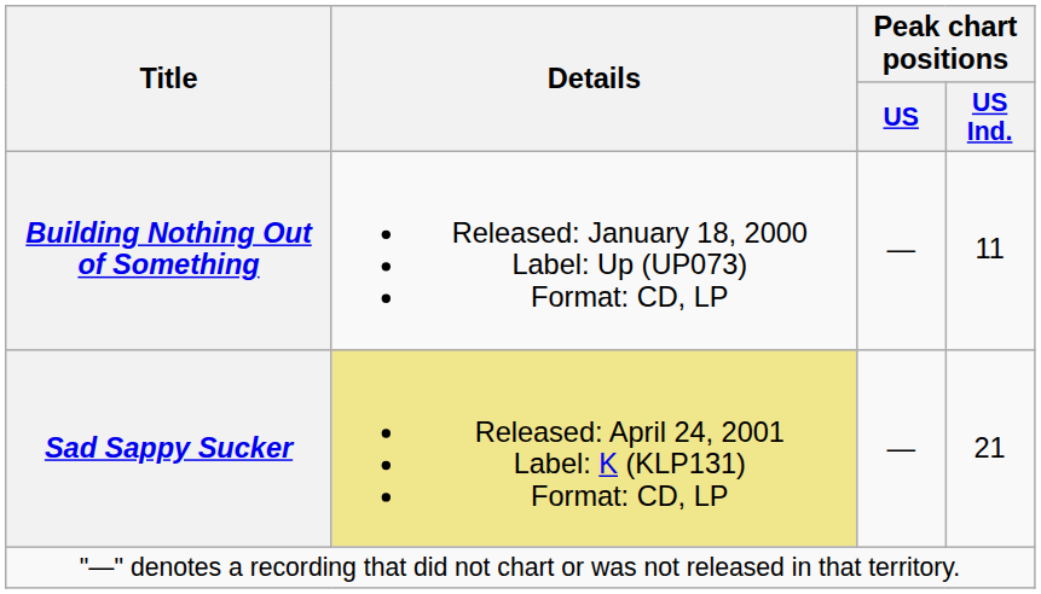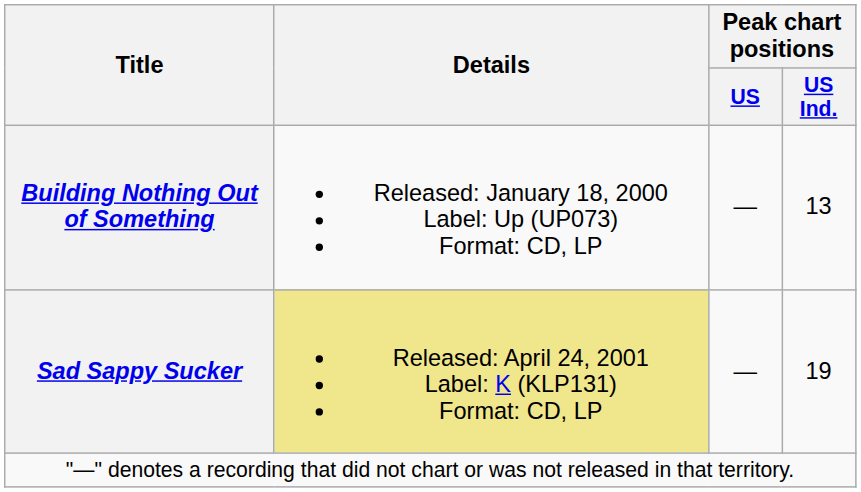 <table class="wikitable plainrowheaders" style="text-align:center">
 <tr>
 <th scope="col" rowspan="2" style="width:11em;">Title</th>
 <th scope="col" rowspan="2" style="width:18em;">Details</th>
 <th scope="col" colspan="2">Peak chart positions</th>
 </tr>
 <tr>
 <th scope="col" style="width:3em;font-size:90%;"><a href='#'>US</a><br></th>
 <th scope="col" style="width:3em;font-size:90%;"><a href='#'>US<br>Ind.</a><br></th>
 </tr>
 <tr>
 <th scope="row"><em><a href='#'>Building Nothing Out of Something</a></em></th>
 <td><br><ul><li>Released: January 18, 2000</li><li>Label: Up (UP073)</li><li>Format: CD, LP</li></ul></td>
 <td style="text-align:center;">—</td>
-<td style="text-align:center;">11</td>
+<td style="text-align:center;">13</td>
 </tr>
 <tr>
 <th scope="row"><em><a href='#'>Sad Sappy Sucker</a></em></th>
 <td style="background: khaki;"><br><ul><li>Released: April 24, 2001</li><li>Label: <a href='#'>K</a> (KLP131)</li><li>Format: CD, LP</li></ul></td>
 <td style="text-align:center;">—</td>
-<td style="text-align:center;">21</td>
+<td style="text-align:center;">19</td>
 </tr>
 <tr>
 <td colspan="5" style="font-size:90%" align="center">"—" denotes a recording that did not chart or was not released in that territory.</td>
 </tr>
 </table>
